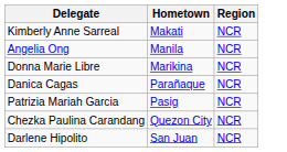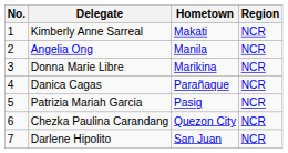 <table class="wikitable sortable" style="font-size: 95%;">
 <tr>
+<th>No.</th>
 <th>Delegate</th>
 <th>Hometown</th>
 <th>Region</th>
 </tr>
 <tr>
+<td>1</td>
 <td>Kimberly Anne Sarreal</td>
 <td><a href='#'>Makati</a></td>
 <td><a href='#'>NCR</a></td>
 </tr>
 <tr>
+<td>2</td>
 <td><a href='#'>Angelia Ong</a></td>
 <td><a href='#'>Manila</a></td>
 <td><a href='#'>NCR</a></td>
 </tr>
 <tr>
+<td>3</td>
 <td>Donna Marie Libre</td>
 <td><a href='#'>Marikina</a></td>
 <td><a href='#'>NCR</a></td>
 </tr>
 <tr>
+<td>4</td>
 <td>Danica Cagas</td>
 <td><a href='#'>Parañaque</a></td>
 <td><a href='#'>NCR</a></td>
 </tr>
 <tr>
+<td>5</td>
 <td>Patrizia Mariah Garcia</td>
 <td><a href='#'>Pasig</a></td>
 <td><a href='#'>NCR</a></td>
 </tr>
 <tr>
+<td>6</td>
 <td>Chezka Paulina Carandang</td>
 <td><a href='#'>Quezon City</a></td>
 <td><a href='#'>NCR</a></td>
 </tr>
 <tr>
+<td>7</td>
 <td>Darlene Hipolito</td>
 <td><a href='#'>San Juan</a></td>
 <td><a href='#'>NCR</a></td>
 </tr>
 </table>
